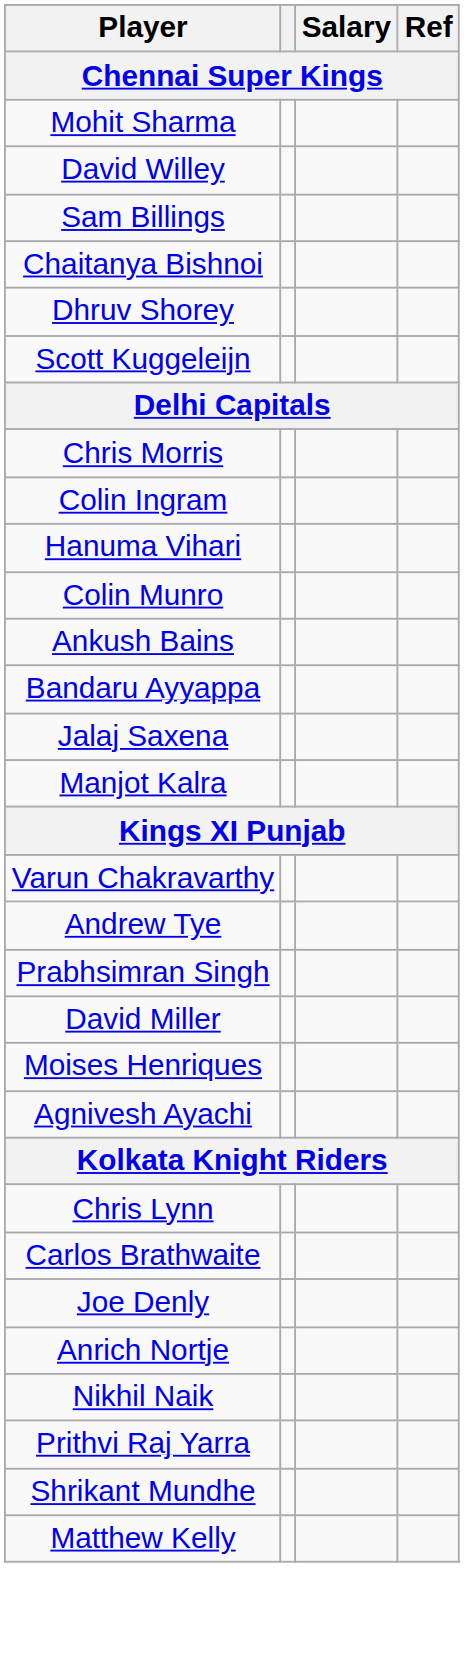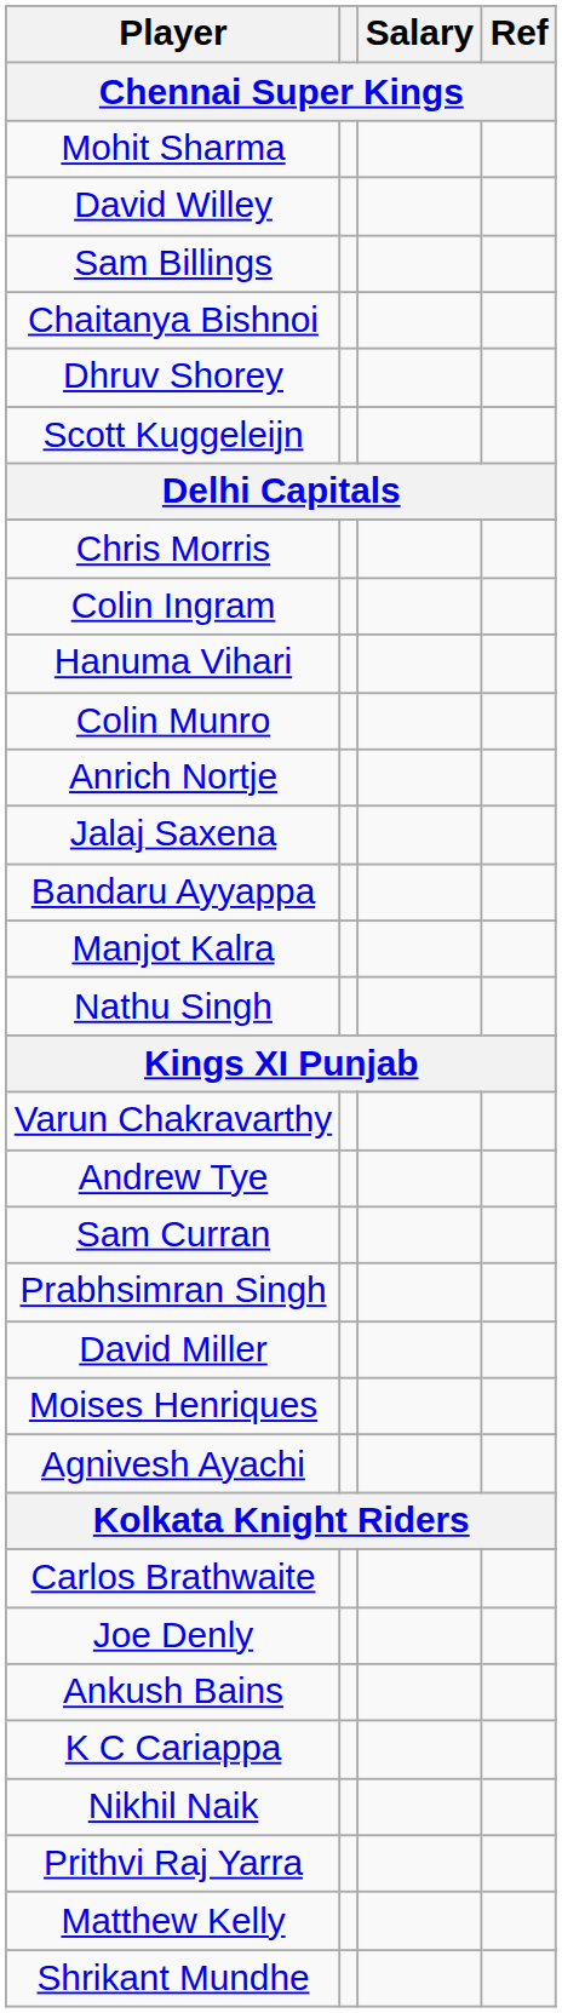 <table class="wikitable collapsible"  style="text-align:center">
 <tr>
 <th style="text-align:center;">Player</th>
 <th style="text-align:center;"></th>
 <th style="text-align:center;">Salary</th>
 <th style="text-align:center;">Ref</th>
 </tr>
 <tr>
 <th colspan="4"><a href='#'>Chennai Super Kings</a></th>
 </tr>
 <tr>
 <td><a href='#'>Mohit Sharma</a></td>
 <td></td>
 <td></td>
 <td></td>
 </tr>
 <tr>
 <td><a href='#'>David Willey</a></td>
 <td></td>
 <td></td>
 <td></td>
 </tr>
 <tr>
 <td><a href='#'>Sam Billings</a></td>
 <td></td>
 <td></td>
 <td></td>
 </tr>
 <tr>
 <td><a href='#'>Chaitanya Bishnoi</a></td>
 <td></td>
 <td></td>
 <td></td>
 </tr>
 <tr>
 <td><a href='#'>Dhruv Shorey</a></td>
 <td></td>
 <td></td>
 <td></td>
 </tr>
 <tr>
 <td><a href='#'>Scott Kuggeleijn</a></td>
 <td></td>
 <td></td>
 <td></td>
 </tr>
 <tr>
 <th colspan="4"><a href='#'>Delhi Capitals</a></th>
 </tr>
 <tr>
 <td><a href='#'>Chris Morris</a></td>
 <td></td>
 <td></td>
 <td></td>
 </tr>
 <tr>
 <td><a href='#'>Colin Ingram</a></td>
 <td></td>
 <td></td>
 <td></td>
 </tr>
 <tr>
 <td><a href='#'>Hanuma Vihari</a></td>
 <td></td>
 <td></td>
 <td></td>
 </tr>
 <tr>
 <td><a href='#'>Colin Munro</a></td>
 <td></td>
 <td></td>
 <td></td>
 </tr>
 <tr>
-<td><a href='#'>Ankush Bains</a></td>
+<td><a href='#'>Anrich Nortje</a></td>
+<td></td>
+<td></td>
+<td></td>
+</tr>
+<tr>
+<td><a href='#'>Jalaj Saxena</a></td>
 <td></td>
 <td></td>
 <td></td>
 </tr>
 <tr>
 <td><a href='#'>Bandaru Ayyappa</a></td>
 <td></td>
 <td></td>
 <td></td>
 </tr>
 <tr>
-<td><a href='#'>Jalaj Saxena</a></td>
+<td><a href='#'>Manjot Kalra</a></td>
 <td></td>
 <td></td>
 <td></td>
 </tr>
 <tr>
-<td><a href='#'>Manjot Kalra</a></td>
+<td><a href='#'>Nathu Singh</a></td>
 <td></td>
 <td></td>
 <td></td>
 </tr>
 <tr>
 <th colspan="4"><a href='#'>Kings XI Punjab</a></th>
 </tr>
 <tr>
 <td><a href='#'>Varun Chakravarthy</a></td>
 <td></td>
 <td></td>
 <td></td>
 </tr>
 <tr>
 <td><a href='#'>Andrew Tye</a></td>
+<td></td>
+<td></td>
+<td></td>
+</tr>
+<tr>
+<td><a href='#'>Sam Curran</a></td>
 <td></td>
 <td></td>
 <td></td>
 </tr>
 <tr>
 <td><a href='#'>Prabhsimran Singh</a></td>
 <td></td>
 <td></td>
 <td></td>
 </tr>
 <tr>
 <td><a href='#'>David Miller</a></td>
 <td></td>
 <td></td>
 <td></td>
 </tr>
 <tr>
 <td><a href='#'>Moises Henriques</a></td>
 <td></td>
 <td></td>
 <td></td>
 </tr>
 <tr>
 <td><a href='#'>Agnivesh Ayachi</a></td>
 <td></td>
 <td></td>
 <td></td>
 </tr>
 <tr>
 <th colspan="4"><a href='#'>Kolkata Knight Riders</a></th>
 </tr>
 <tr>
-<td><a href='#'>Chris Lynn</a></td>
-<td></td>
-<td></td>
-<td></td>
-</tr>
-<tr>
 <td><a href='#'>Carlos Brathwaite</a></td>
 <td></td>
 <td></td>
 <td></td>
 </tr>
 <tr>
 <td><a href='#'>Joe Denly</a></td>
 <td></td>
 <td></td>
 <td></td>
 </tr>
 <tr>
-<td><a href='#'>Anrich Nortje</a></td>
+<td><a href='#'>Ankush Bains</a></td>
+<td></td>
+<td></td>
+<td></td>
+</tr>
+<tr>
+<td><a href='#'>K C Cariappa</a></td>
 <td></td>
 <td></td>
 <td></td>
 </tr>
 <tr>
 <td><a href='#'>Nikhil Naik</a></td>
 <td></td>
 <td></td>
 <td></td>
 </tr>
 <tr>
 <td><a href='#'>Prithvi Raj Yarra</a></td>
 <td></td>
 <td></td>
 <td></td>
 </tr>
 <tr>
+<td><a href='#'>Matthew Kelly</a></td>
+<td></td>
+<td></td>
+<td></td>
+</tr>
+<tr>
 <td><a href='#'>Shrikant Mundhe</a></td>
 <td></td>
 <td></td>
 <td></td>
 </tr>
-<tr>
-<td><a href='#'>Matthew Kelly</a></td>
-<td></td>
-<td></td>
-<td></td>
-</tr>
 </table>
